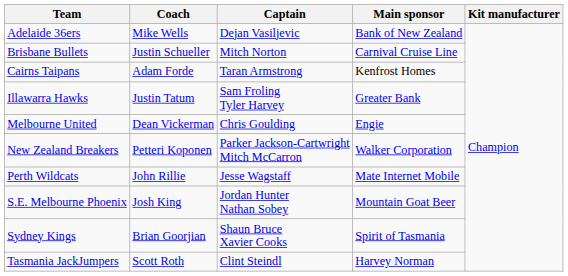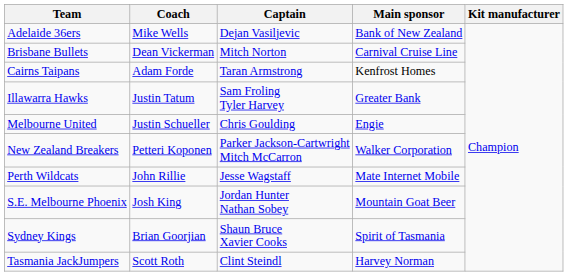 <table class="wikitable sortable">
 <tr>
 <th>Team</th>
 <th>Coach</th>
 <th>Captain</th>
 <th>Main sponsor</th>
 <th>Kit manufacturer</th>
 </tr>
 <tr>
 <td><a href='#'>Adelaide 36ers</a></td>
 <td> <a href='#'>Mike Wells</a></td>
 <td> <a href='#'>Dejan Vasiljevic</a></td>
 <td><a href='#'>Bank of New Zealand</a></td>
 <td rowspan="10"><a href='#'>Champion</a></td>
 </tr>
 <tr>
 <td><a href='#'>Brisbane Bullets</a></td>
-<td> <a href='#'>Justin Schueller</a></td>
+<td> <a href='#'>Dean Vickerman</a></td>
 <td> <a href='#'>Mitch Norton</a></td>
 <td><a href='#'>Carnival Cruise Line</a></td>
 </tr>
 <tr>
 <td><a href='#'>Cairns Taipans</a></td>
 <td> <a href='#'>Adam Forde</a></td>
 <td> <a href='#'>Taran Armstrong</a></td>
 <td>Kenfrost Homes</td>
 </tr>
 <tr>
 <td><a href='#'>Illawarra Hawks</a></td>
 <td> <a href='#'>Justin Tatum</a></td>
 <td> <a href='#'>Sam Froling</a><br> <a href='#'>Tyler Harvey</a></td>
 <td><a href='#'>Greater Bank</a></td>
 </tr>
 <tr>
 <td><a href='#'>Melbourne United</a></td>
-<td> <a href='#'>Dean Vickerman</a></td>
+<td> <a href='#'>Justin Schueller</a></td>
 <td> <a href='#'>Chris Goulding</a></td>
 <td><a href='#'>Engie</a></td>
 </tr>
 <tr>
 <td><a href='#'>New Zealand Breakers</a></td>
 <td> <a href='#'>Petteri Koponen</a></td>
 <td> <a href='#'>Parker Jackson-Cartwright</a><br> <a href='#'>Mitch McCarron</a></td>
 <td><a href='#'>Walker Corporation</a></td>
 </tr>
 <tr>
 <td><a href='#'>Perth Wildcats</a></td>
 <td> <a href='#'>John Rillie</a></td>
 <td> <a href='#'>Jesse Wagstaff</a></td>
 <td><a href='#'>Mate Internet Mobile</a></td>
 </tr>
 <tr>
 <td><a href='#'>S.E. Melbourne Phoenix</a></td>
 <td> <a href='#'>Josh King</a></td>
 <td> <a href='#'>Jordan Hunter</a><br> <a href='#'>Nathan Sobey</a></td>
 <td><a href='#'>Mountain Goat Beer</a></td>
 </tr>
 <tr>
 <td><a href='#'>Sydney Kings</a></td>
 <td> <a href='#'>Brian Goorjian</a></td>
 <td> <a href='#'>Shaun Bruce</a><br> <a href='#'>Xavier Cooks</a></td>
 <td><a href='#'>Spirit of Tasmania</a></td>
 </tr>
 <tr>
 <td><a href='#'>Tasmania JackJumpers</a></td>
 <td> <a href='#'>Scott Roth</a></td>
 <td> <a href='#'>Clint Steindl</a></td>
 <td><a href='#'>Harvey Norman</a></td>
 </tr>
 </table>
